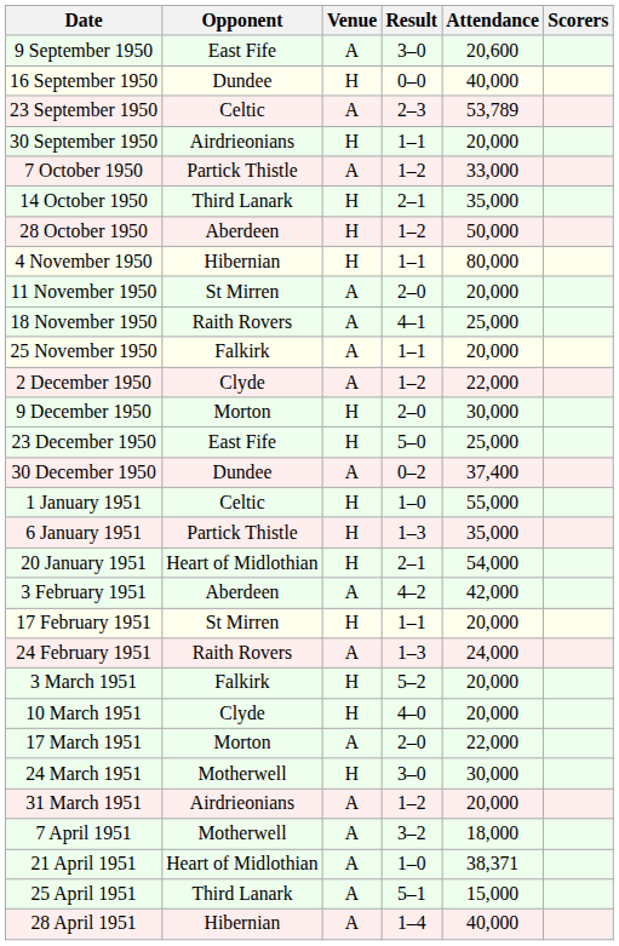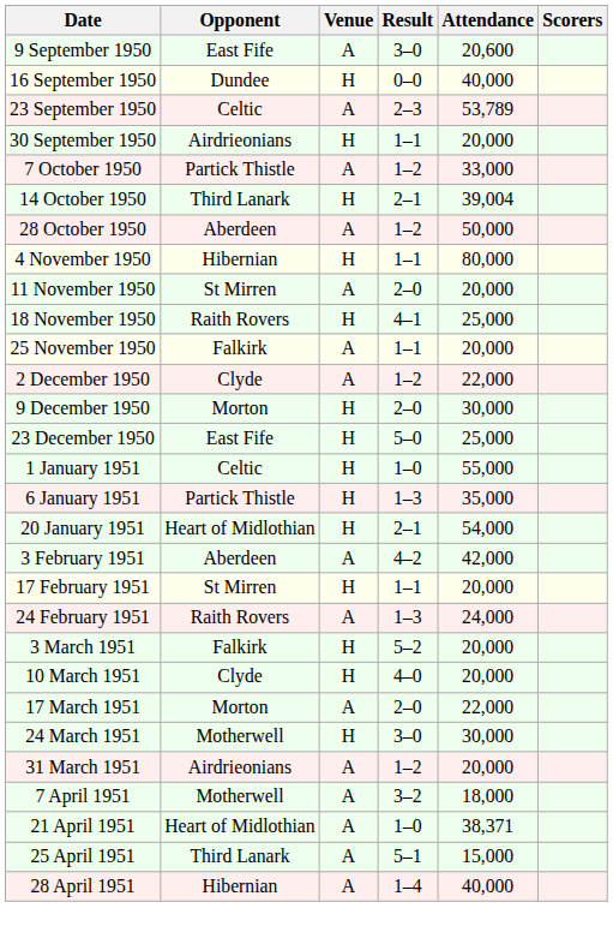 <table class="wikitable sortable" style="font-size:100%; text-align:center">
 <tr>
 <th>Date</th>
 <th>Opponent</th>
 <th>Venue</th>
 <th>Result</th>
 <th>Attendance</th>
 <th>Scorers</th>
 </tr>
 <tr bgcolor = "#EEFFEE">
 <td>9 September 1950</td>
 <td>East Fife</td>
 <td>A</td>
 <td>3–0</td>
 <td>20,600</td>
 <td></td>
 </tr>
 <tr bgcolor = "#FFFFEE">
 <td>16 September 1950</td>
 <td>Dundee</td>
 <td>H</td>
 <td>0–0</td>
 <td>40,000</td>
 <td></td>
 </tr>
 <tr bgcolor = "#FFEEEE">
 <td>23 September 1950</td>
 <td>Celtic</td>
 <td>A</td>
 <td>2–3</td>
 <td>53,789</td>
 <td></td>
 </tr>
 <tr bgcolor = "#EEFFEE">
 <td>30 September 1950</td>
 <td>Airdrieonians</td>
 <td>H</td>
 <td>1–1</td>
 <td>20,000</td>
 <td></td>
 </tr>
 <tr bgcolor = "#FFEEEE">
 <td>7 October 1950</td>
 <td>Partick Thistle</td>
 <td>A</td>
 <td>1–2</td>
 <td>33,000</td>
 <td></td>
 </tr>
 <tr bgcolor = "#EEFFEE">
 <td>14 October 1950</td>
 <td>Third Lanark</td>
 <td>H</td>
 <td>2–1</td>
-<td>35,000</td>
+<td>39,004</td>
 <td></td>
 </tr>
 <tr bgcolor = "#FFEEEE">
 <td>28 October 1950</td>
 <td>Aberdeen</td>
-<td>H</td>
+<td>A</td>
 <td>1–2</td>
 <td>50,000</td>
 <td></td>
 </tr>
 <tr bgcolor = "#FFFFEE">
 <td>4 November 1950</td>
 <td>Hibernian</td>
 <td>H</td>
 <td>1–1</td>
 <td>80,000</td>
 <td></td>
 </tr>
 <tr bgcolor = "#EEFFEE">
 <td>11 November 1950</td>
 <td>St Mirren</td>
 <td>A</td>
 <td>2–0</td>
 <td>20,000</td>
 <td></td>
 </tr>
 <tr bgcolor = "#EEFFEE">
 <td>18 November 1950</td>
 <td>Raith Rovers</td>
-<td>A</td>
+<td>H</td>
 <td>4–1</td>
 <td>25,000</td>
 <td></td>
 </tr>
 <tr bgcolor = "#FFFFEE">
 <td>25 November 1950</td>
 <td>Falkirk</td>
 <td>A</td>
 <td>1–1</td>
 <td>20,000</td>
 <td></td>
 </tr>
 <tr bgcolor = "#FFEEEE">
 <td>2 December 1950</td>
 <td>Clyde</td>
 <td>A</td>
 <td>1–2</td>
 <td>22,000</td>
 <td></td>
 </tr>
 <tr bgcolor = "#EEFFEE">
 <td>9 December 1950</td>
 <td>Morton</td>
 <td>H</td>
 <td>2–0</td>
 <td>30,000</td>
 <td></td>
 </tr>
 <tr bgcolor = "#EEFFEE">
 <td>23 December 1950</td>
 <td>East Fife</td>
 <td>H</td>
 <td>5–0</td>
 <td>25,000</td>
-<td></td>
-</tr>
-<tr bgcolor = "#FFEEEE">
-<td>30 December 1950</td>
-<td>Dundee</td>
-<td>A</td>
-<td>0–2</td>
-<td>37,400</td>
 <td></td>
 </tr>
 <tr bgcolor = "#EEFFEE">
 <td>1 January 1951</td>
 <td>Celtic</td>
 <td>H</td>
 <td>1–0</td>
 <td>55,000</td>
 <td></td>
 </tr>
 <tr bgcolor = "#FFEEEE">
 <td>6 January 1951</td>
 <td>Partick Thistle</td>
 <td>H</td>
 <td>1–3</td>
 <td>35,000</td>
 <td></td>
 </tr>
 <tr bgcolor = "#EEFFEE">
 <td>20 January 1951</td>
 <td>Heart of Midlothian</td>
 <td>H</td>
 <td>2–1</td>
 <td>54,000</td>
 <td></td>
 </tr>
 <tr bgcolor = "#EEFFEE">
 <td>3 February 1951</td>
 <td>Aberdeen</td>
 <td>A</td>
 <td>4–2</td>
 <td>42,000</td>
 <td></td>
 </tr>
 <tr bgcolor = "#FFFFEE">
 <td>17 February 1951</td>
 <td>St Mirren</td>
 <td>H</td>
 <td>1–1</td>
 <td>20,000</td>
 <td></td>
 </tr>
 <tr bgcolor = "#FFEEEE">
 <td>24 February 1951</td>
 <td>Raith Rovers</td>
 <td>A</td>
 <td>1–3</td>
 <td>24,000</td>
 <td></td>
 </tr>
 <tr bgcolor = "#EEFFEE">
 <td>3 March 1951</td>
 <td>Falkirk</td>
 <td>H</td>
 <td>5–2</td>
 <td>20,000</td>
 <td></td>
 </tr>
 <tr bgcolor = "#EEFFEE">
 <td>10 March 1951</td>
 <td>Clyde</td>
 <td>H</td>
 <td>4–0</td>
 <td>20,000</td>
 <td></td>
 </tr>
 <tr bgcolor = "#EEFFEE">
 <td>17 March 1951</td>
 <td>Morton</td>
 <td>A</td>
 <td>2–0</td>
 <td>22,000</td>
 <td></td>
 </tr>
 <tr bgcolor = "#EEFFEE">
 <td>24 March 1951</td>
 <td>Motherwell</td>
 <td>H</td>
 <td>3–0</td>
 <td>30,000</td>
 <td></td>
 </tr>
 <tr bgcolor = "#FFEEEE">
 <td>31 March 1951</td>
 <td>Airdrieonians</td>
 <td>A</td>
 <td>1–2</td>
 <td>20,000</td>
 <td></td>
 </tr>
 <tr bgcolor = "#EEFFEE">
 <td>7 April 1951</td>
 <td>Motherwell</td>
 <td>A</td>
 <td>3–2</td>
 <td>18,000</td>
 <td></td>
 </tr>
 <tr bgcolor = "#EEFFEE">
 <td>21 April 1951</td>
 <td>Heart of Midlothian</td>
 <td>A</td>
 <td>1–0</td>
 <td>38,371</td>
 <td></td>
 </tr>
 <tr bgcolor = "#EEFFEE">
 <td>25 April 1951</td>
 <td>Third Lanark</td>
 <td>A</td>
 <td>5–1</td>
 <td>15,000</td>
 <td></td>
 </tr>
 <tr bgcolor = "#FFEEEE">
 <td>28 April 1951</td>
 <td>Hibernian</td>
 <td>A</td>
 <td>1–4</td>
 <td>40,000</td>
 <td></td>
 </tr>
 </table>
